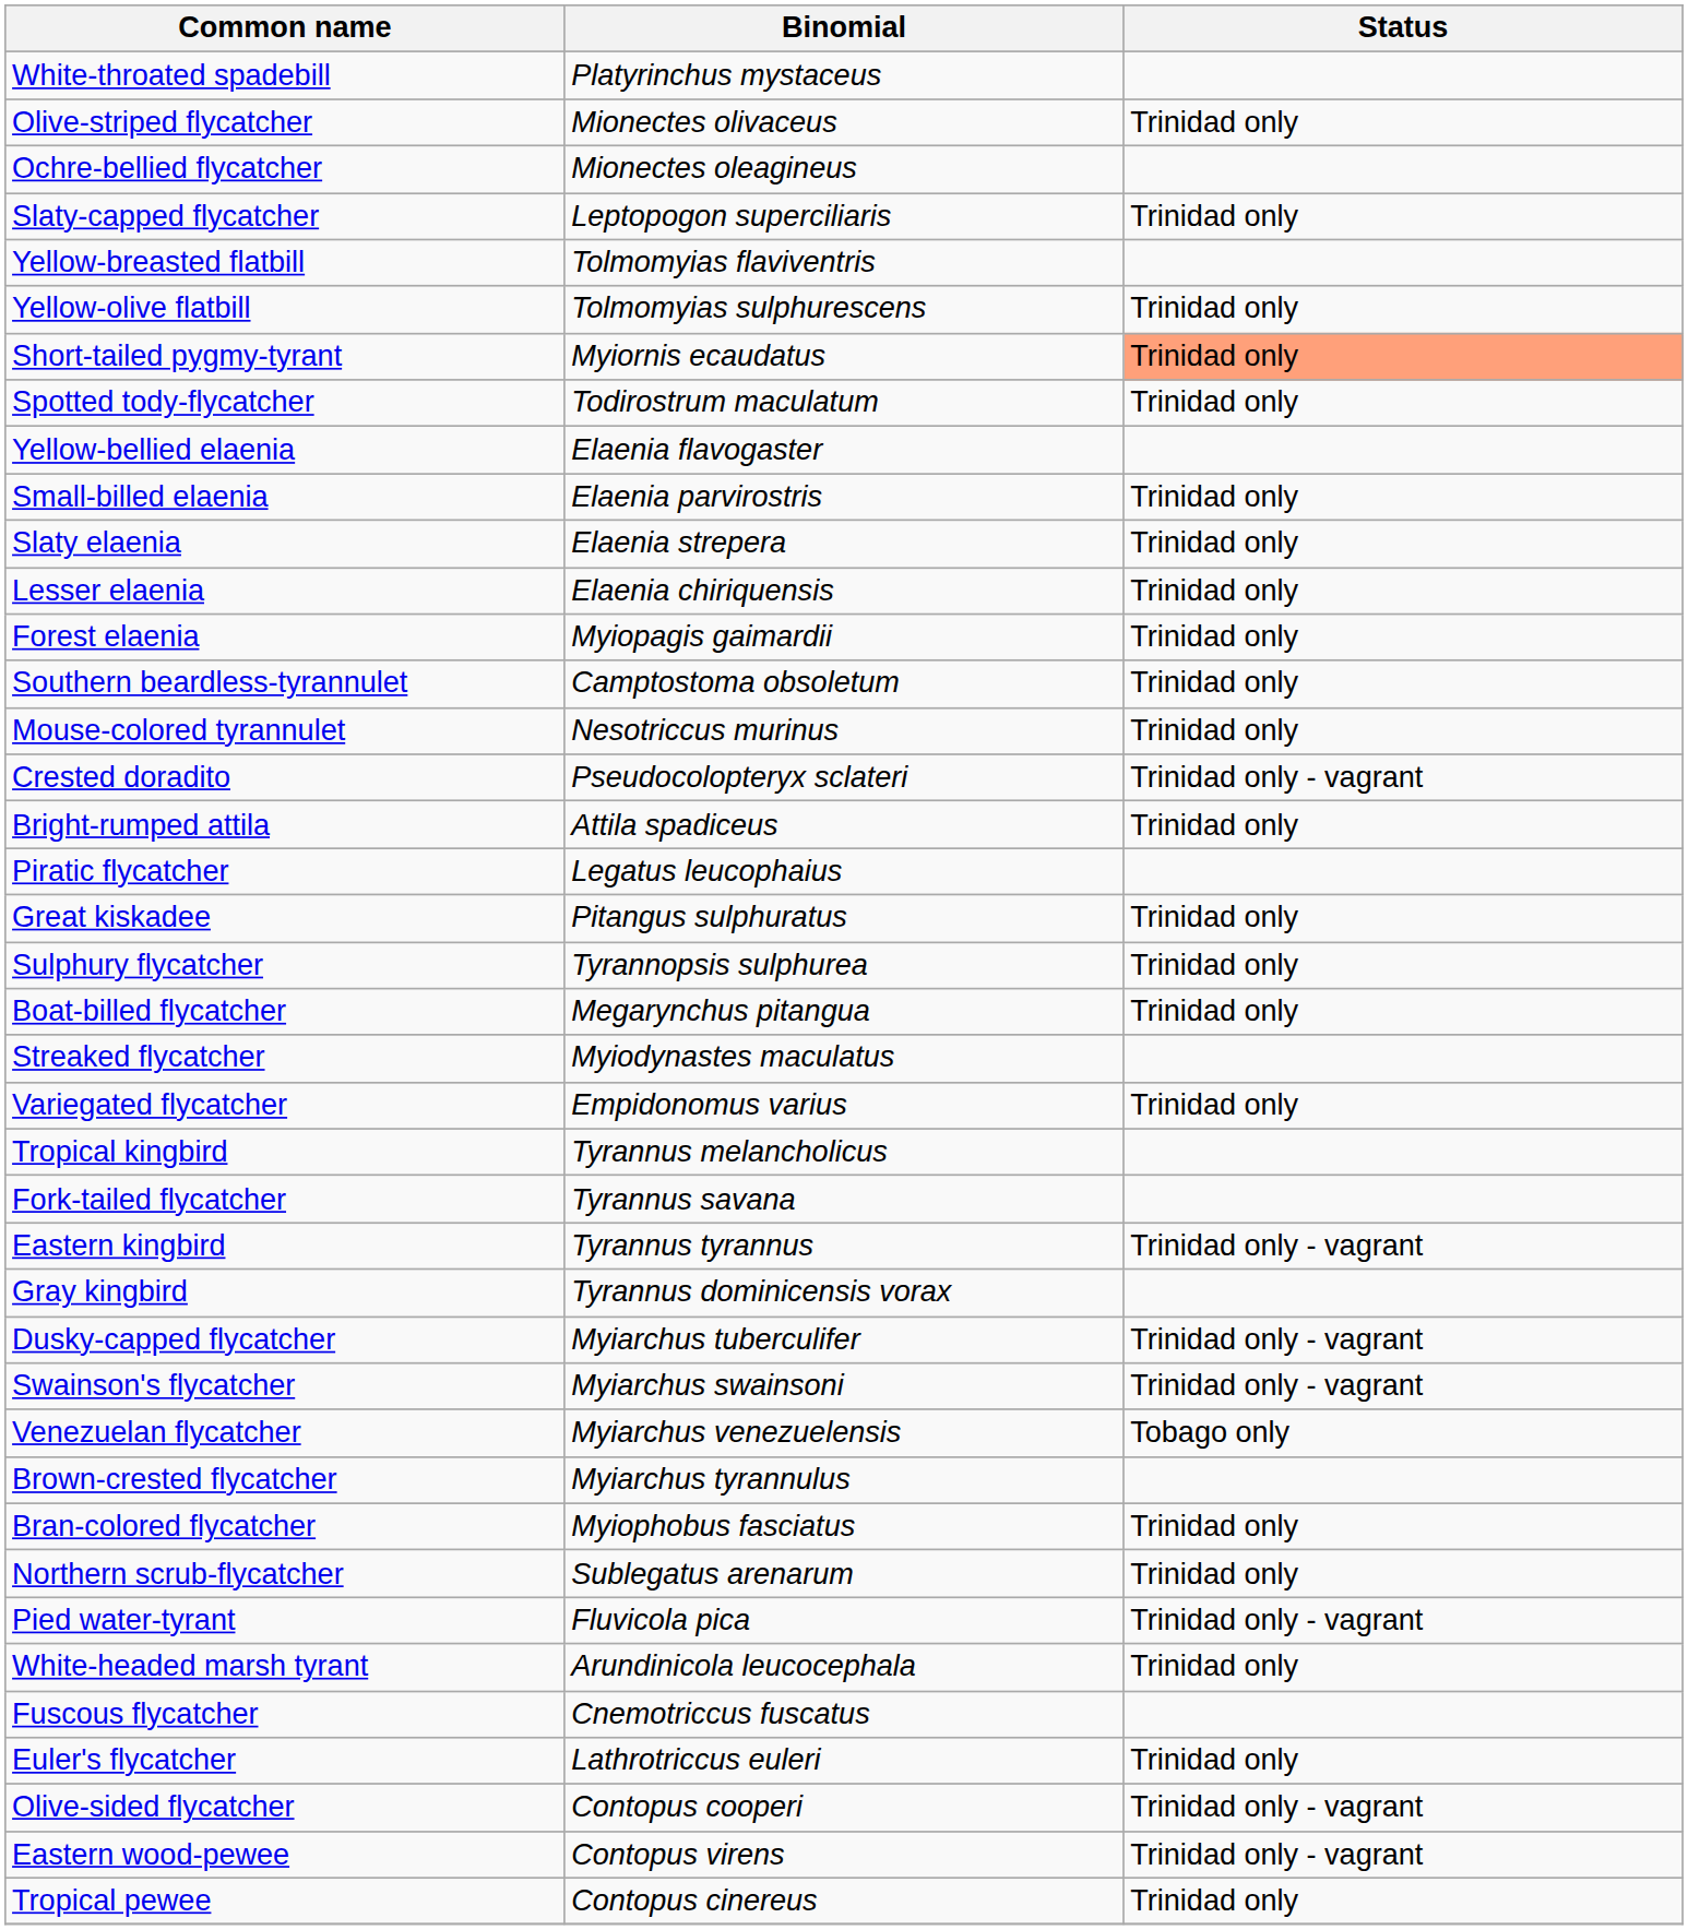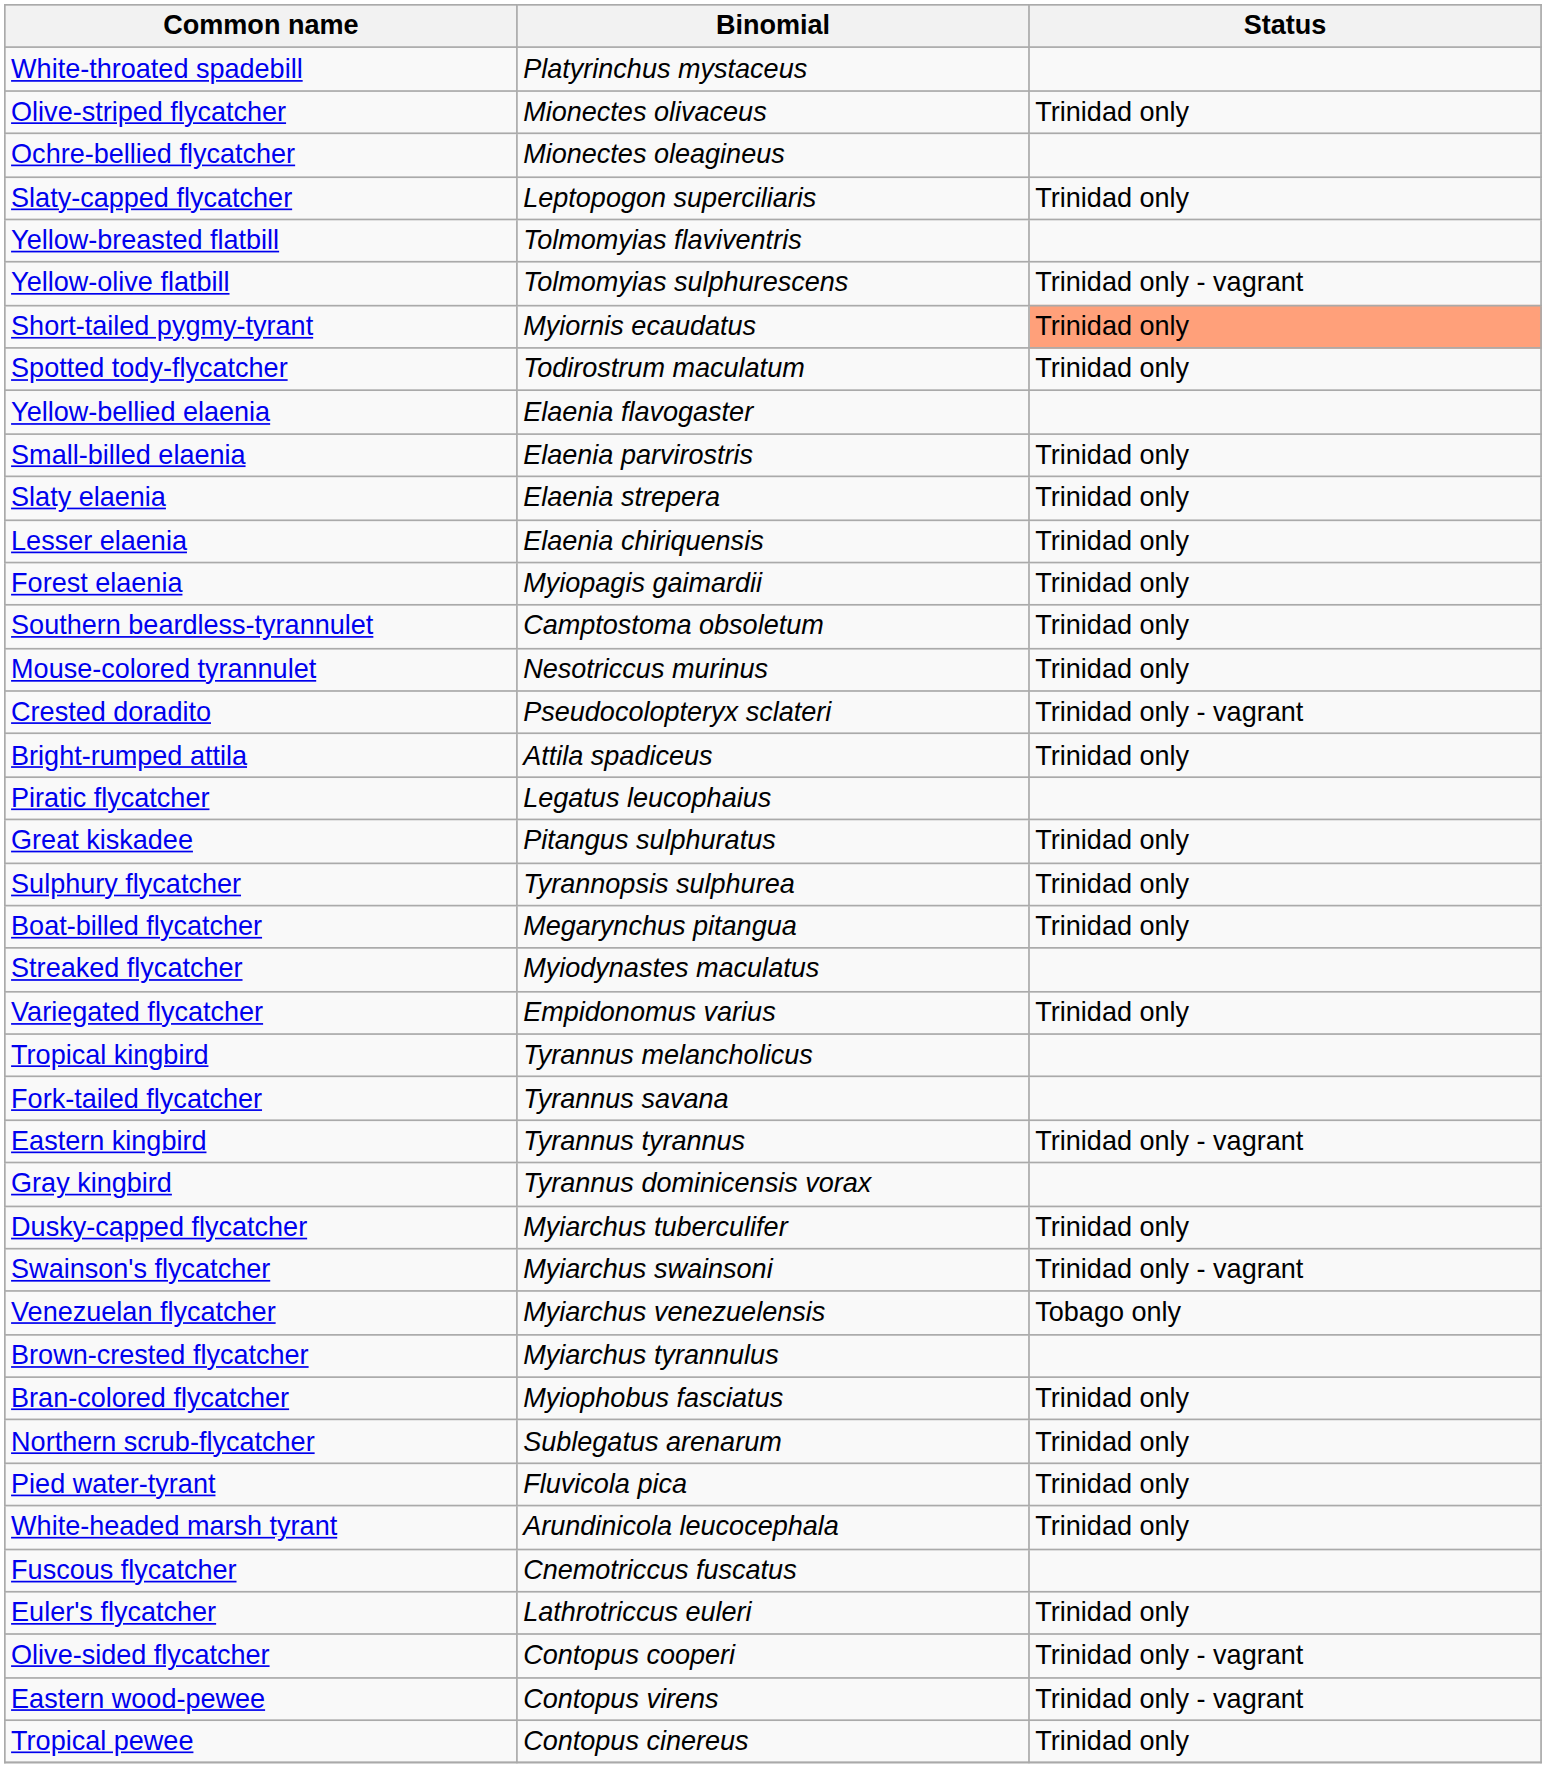 <table width=72% class="wikitable">
 <tr>
 <th width=24%>Common name</th>
 <th width=24%>Binomial</th>
 <th width=24%>Status</th>
 </tr>
 <tr>
 <td><a href='#'>White-throated spadebill</a></td>
 <td><em>Platyrinchus mystaceus</em></td>
 <td></td>
 </tr>
 <tr>
 <td><a href='#'>Olive-striped flycatcher</a></td>
 <td><em>Mionectes olivaceus</em></td>
 <td>Trinidad only</td>
 </tr>
 <tr>
 <td><a href='#'>Ochre-bellied flycatcher</a></td>
 <td><em>Mionectes oleagineus</em></td>
 <td></td>
 </tr>
 <tr>
 <td><a href='#'>Slaty-capped flycatcher</a></td>
 <td><em>Leptopogon superciliaris</em></td>
 <td>Trinidad only</td>
 </tr>
 <tr>
 <td><a href='#'>Yellow-breasted flatbill</a></td>
 <td><em>Tolmomyias flaviventris</em></td>
 <td></td>
 </tr>
 <tr>
 <td><a href='#'>Yellow-olive flatbill</a></td>
 <td><em>Tolmomyias sulphurescens</em></td>
-<td>Trinidad only</td>
+<td>Trinidad only - vagrant</td>
 </tr>
 <tr>
 <td><a href='#'>Short-tailed pygmy-tyrant</a></td>
 <td><em>Myiornis ecaudatus</em></td>
 <td style="background: lightsalmon;">Trinidad only</td>
 </tr>
 <tr>
 <td><a href='#'>Spotted tody-flycatcher</a></td>
 <td><em>Todirostrum maculatum</em></td>
 <td>Trinidad only</td>
 </tr>
 <tr>
 <td><a href='#'>Yellow-bellied elaenia</a></td>
 <td><em>Elaenia flavogaster</em></td>
 <td></td>
 </tr>
 <tr>
 <td><a href='#'>Small-billed elaenia</a></td>
 <td><em>Elaenia parvirostris</em></td>
 <td>Trinidad only</td>
 </tr>
 <tr>
 <td><a href='#'>Slaty elaenia</a></td>
 <td><em>Elaenia strepera</em></td>
 <td>Trinidad only</td>
 </tr>
 <tr>
 <td><a href='#'>Lesser elaenia</a></td>
 <td><em>Elaenia chiriquensis</em></td>
 <td>Trinidad only</td>
 </tr>
 <tr>
 <td><a href='#'>Forest elaenia</a></td>
 <td><em>Myiopagis gaimardii</em></td>
 <td>Trinidad only</td>
 </tr>
 <tr>
 <td><a href='#'>Southern beardless-tyrannulet</a></td>
 <td><em>Camptostoma obsoletum</em></td>
 <td>Trinidad only</td>
 </tr>
 <tr>
 <td><a href='#'>Mouse-colored tyrannulet</a></td>
 <td><em>Nesotriccus murinus</em></td>
 <td>Trinidad only</td>
 </tr>
 <tr>
 <td><a href='#'>Crested doradito</a></td>
 <td><em>Pseudocolopteryx sclateri</em></td>
 <td>Trinidad only - vagrant</td>
 </tr>
 <tr>
 <td><a href='#'>Bright-rumped attila</a></td>
 <td><em>Attila spadiceus</em></td>
 <td>Trinidad only</td>
 </tr>
 <tr>
 <td><a href='#'>Piratic flycatcher</a></td>
 <td><em>Legatus leucophaius</em></td>
 <td></td>
 </tr>
 <tr>
 <td><a href='#'>Great kiskadee</a></td>
 <td><em>Pitangus sulphuratus</em></td>
 <td>Trinidad only</td>
 </tr>
 <tr>
 <td><a href='#'>Sulphury flycatcher</a></td>
 <td><em>Tyrannopsis sulphurea</em></td>
 <td>Trinidad only</td>
 </tr>
 <tr>
 <td><a href='#'>Boat-billed flycatcher</a></td>
 <td><em>Megarynchus pitangua</em></td>
 <td>Trinidad only</td>
 </tr>
 <tr>
 <td><a href='#'>Streaked flycatcher</a></td>
 <td><em>Myiodynastes maculatus</em></td>
 <td></td>
 </tr>
 <tr>
 <td><a href='#'>Variegated flycatcher</a></td>
 <td><em>Empidonomus varius</em></td>
 <td>Trinidad only</td>
 </tr>
 <tr>
 <td><a href='#'>Tropical kingbird</a></td>
 <td><em>Tyrannus melancholicus</em></td>
 <td></td>
 </tr>
 <tr>
 <td><a href='#'>Fork-tailed flycatcher</a></td>
 <td><em>Tyrannus savana</em></td>
 <td></td>
 </tr>
 <tr>
 <td><a href='#'>Eastern kingbird</a></td>
 <td><em>Tyrannus tyrannus</em></td>
 <td>Trinidad only - vagrant</td>
 </tr>
 <tr>
 <td><a href='#'>Gray kingbird</a></td>
 <td><em>Tyrannus dominicensis vorax</em></td>
 <td></td>
 </tr>
 <tr>
 <td><a href='#'>Dusky-capped flycatcher</a></td>
 <td><em>Myiarchus tuberculifer</em></td>
-<td>Trinidad only - vagrant</td>
+<td>Trinidad only</td>
 </tr>
 <tr>
 <td><a href='#'>Swainson's flycatcher</a></td>
 <td><em>Myiarchus swainsoni</em></td>
 <td>Trinidad only - vagrant</td>
 </tr>
 <tr>
 <td><a href='#'>Venezuelan flycatcher</a></td>
 <td><em>Myiarchus venezuelensis</em></td>
 <td>Tobago only</td>
 </tr>
 <tr>
 <td><a href='#'>Brown-crested flycatcher</a></td>
 <td><em>Myiarchus tyrannulus</em></td>
 <td></td>
 </tr>
 <tr>
 <td><a href='#'>Bran-colored flycatcher</a></td>
 <td><em>Myiophobus fasciatus</em></td>
 <td>Trinidad only</td>
 </tr>
 <tr>
 <td><a href='#'>Northern scrub-flycatcher</a></td>
 <td><em>Sublegatus arenarum</em></td>
 <td>Trinidad only</td>
 </tr>
 <tr>
 <td><a href='#'>Pied water-tyrant</a></td>
 <td><em>Fluvicola pica</em></td>
-<td>Trinidad only - vagrant</td>
+<td>Trinidad only</td>
 </tr>
 <tr>
 <td><a href='#'>White-headed marsh tyrant</a></td>
 <td><em>Arundinicola leucocephala</em></td>
 <td>Trinidad only</td>
 </tr>
 <tr>
 <td><a href='#'>Fuscous flycatcher</a></td>
 <td><em>Cnemotriccus fuscatus</em></td>
 <td></td>
 </tr>
 <tr>
 <td><a href='#'>Euler's flycatcher</a></td>
 <td><em>Lathrotriccus euleri</em></td>
 <td>Trinidad only</td>
 </tr>
 <tr>
 <td><a href='#'>Olive-sided flycatcher</a></td>
 <td><em>Contopus cooperi</em></td>
 <td>Trinidad only - vagrant</td>
 </tr>
 <tr>
 <td><a href='#'>Eastern wood-pewee</a></td>
 <td><em>Contopus virens</em></td>
 <td>Trinidad only - vagrant</td>
 </tr>
 <tr>
 <td><a href='#'>Tropical pewee</a></td>
 <td><em>Contopus cinereus</em></td>
 <td>Trinidad only</td>
 </tr>
 <tr>
 </tr>
 </table>
